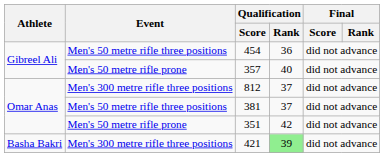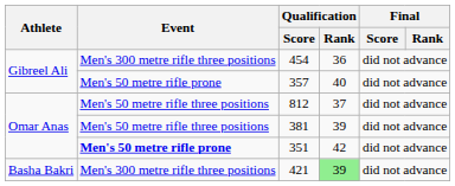 <table class="wikitable" style="font-size:90%">
 <tr>
 <th rowspan="2">Athlete</th>
 <th rowspan="2">Event</th>
 <th colspan="2">Qualification</th>
 <th colspan="2">Final</th>
 </tr>
 <tr>
 <th>Score</th>
 <th>Rank</th>
 <th>Score</th>
 <th>Rank</th>
 </tr>
 <tr>
 <td rowspan=2><a href='#'>Gibreel Ali</a></td>
-<td><a href='#'>Men's 50 metre rifle three positions</a></td>
+<td><a href='#'>Men's 300 metre rifle three positions</a></td>
 <td align="center">454</td>
 <td align="center">36</td>
 <td colspan=2>did not advance</td>
 </tr>
 <tr>
 <td><a href='#'>Men's 50 metre rifle prone</a></td>
 <td align="center">357</td>
 <td align="center">40</td>
 <td colspan=2>did not advance</td>
 </tr>
 <tr>
 <td rowspan=3><a href='#'>Omar Anas</a></td>
-<td><a href='#'>Men's 300 metre rifle three positions</a></td>
+<td><a href='#'>Men's 50 metre rifle three positions</a></td>
 <td align="center">812</td>
 <td align="center">37</td>
 <td colspan=2>did not advance</td>
 </tr>
 <tr>
 <td><a href='#'>Men's 50 metre rifle three positions</a></td>
 <td align="center">381</td>
-<td align="center">37</td>
+<td align="center">39</td>
 <td colspan=2>did not advance</td>
 </tr>
 <tr>
-<td><a href='#'>Men's 50 metre rifle prone</a></td>
+<td><strong><a href='#'>Men's 50 metre rifle prone</a></strong></td>
 <td align="center">351</td>
 <td align="center">42</td>
 <td colspan=2>did not advance</td>
 </tr>
 <tr>
 <td rowspan=1><a href='#'>Basha Bakri</a></td>
 <td><a href='#'>Men's 300 metre rifle three positions</a></td>
 <td align="center">421</td>
 <td align="center" style="background: lightgreen;">39</td>
 <td colspan=2>did not advance</td>
 </tr>
 </table>
